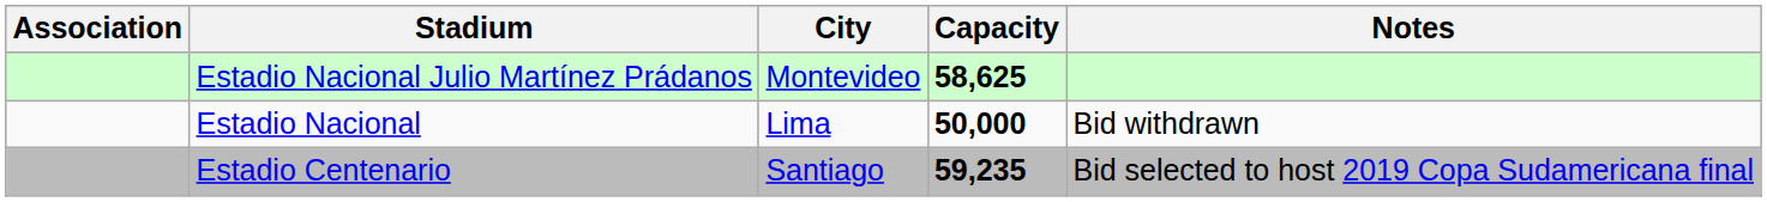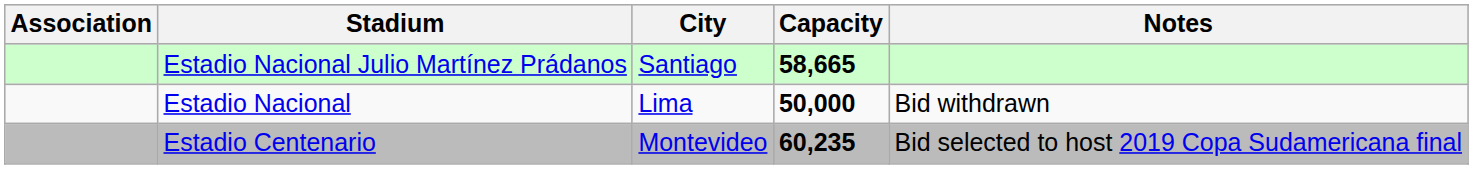 <table class="wikitable">
 <tr>
 <th>Association</th>
 <th>Stadium</th>
 <th>City</th>
 <th>Capacity</th>
 <th>Notes</th>
 </tr>
 <tr bgcolor=CCFFCC>
 <td></td>
 <td><a href='#'>Estadio Nacional Julio Martínez Prádanos</a></td>
-<td><a href='#'>Montevideo</a></td>
-<td><strong>58,625</strong></td>
+<td><a href='#'>Santiago</a></td>
+<td><strong>58,665</strong></td>
 <td></td>
 </tr>
 <tr>
 <td></td>
 <td><a href='#'>Estadio Nacional</a></td>
 <td><a href='#'>Lima</a></td>
 <td><strong>50,000</strong></td>
 <td>Bid withdrawn</td>
 </tr>
 <tr bgcolor=BBBBBB>
 <td></td>
 <td><a href='#'>Estadio Centenario</a></td>
-<td><a href='#'>Santiago</a></td>
-<td><strong>59,235</strong></td>
+<td><a href='#'>Montevideo</a></td>
+<td><strong>60,235</strong></td>
 <td>Bid selected to host <a href='#'>2019 Copa Sudamericana final</a></td>
 </tr>
 </table>
